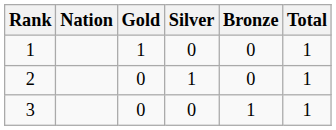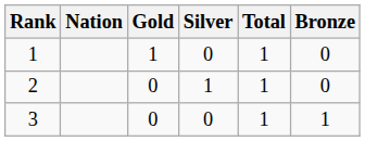 <table class="wikitable sortable" style="font-size:90%; text-align:center">
 <tr>
 <th>Rank</th>
 <th>Nation</th>
 <th>Gold </th>
 <th>Silver</th>
+<th>Total </th>
 <th>Bronze </th>
-<th>Total </th>
 </tr>
 <tr>
 <td>1</td>
 <td align=left></td>
 <td>1</td>
 <td>0</td>
+<td>1</td>
 <td>0</td>
-<td>1</td>
 </tr>
 <tr>
 <td>2</td>
 <td align=left></td>
 <td>0</td>
 <td>1</td>
+<td>1</td>
 <td>0</td>
-<td>1</td>
 </tr>
 <tr>
 <td>3</td>
 <td align=left></td>
 <td>0</td>
 <td>0</td>
 <td>1</td>
 <td>1</td>
 </tr>
 </table>
